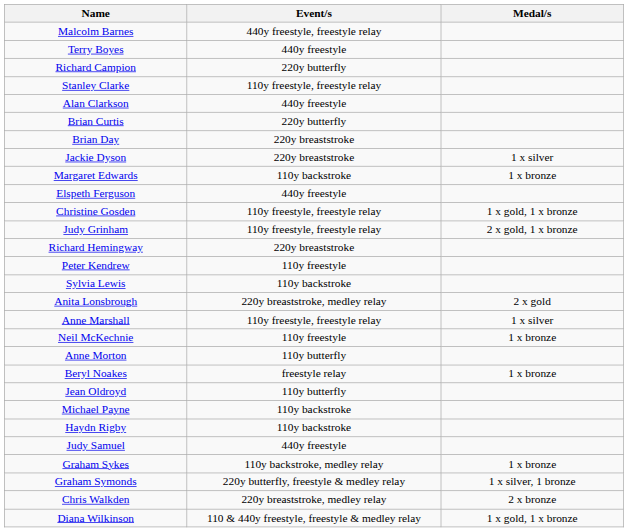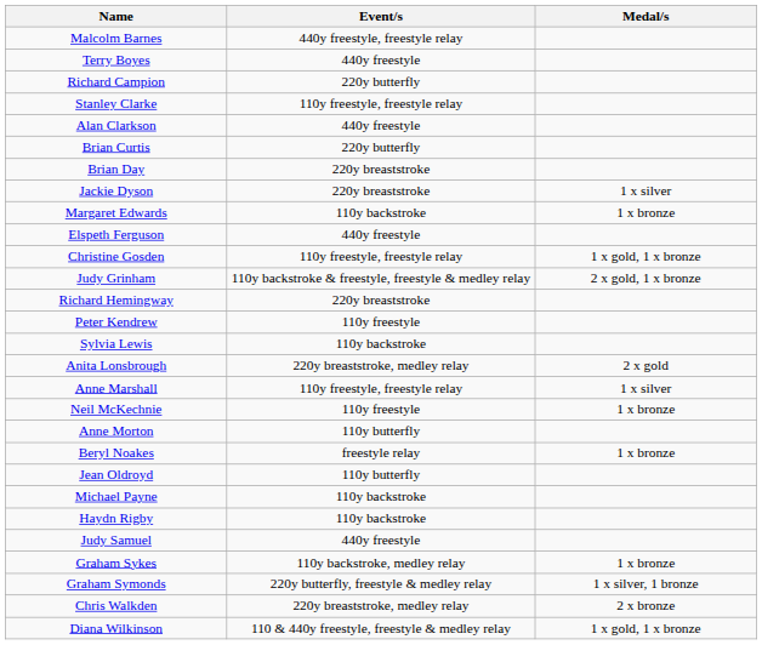 <table class="wikitable" style="text-align: center">
 <tr>
 <th width=250>Name</th>
 <th width=350>Event/s</th>
 <th width=250>Medal/s</th>
 </tr>
 <tr>
 <td><a href='#'>Malcolm Barnes</a></td>
 <td>440y freestyle, freestyle relay</td>
 <td></td>
 </tr>
 <tr>
 <td><a href='#'>Terry Boyes</a></td>
 <td>440y freestyle</td>
 <td></td>
 </tr>
 <tr>
 <td><a href='#'>Richard Campion</a></td>
 <td>220y butterfly</td>
 <td></td>
 </tr>
 <tr>
 <td><a href='#'>Stanley Clarke</a></td>
 <td>110y freestyle, freestyle relay</td>
 <td></td>
 </tr>
 <tr>
 <td><a href='#'>Alan Clarkson</a></td>
 <td>440y freestyle</td>
 <td></td>
 </tr>
 <tr>
 <td><a href='#'>Brian Curtis</a></td>
 <td>220y butterfly</td>
 <td></td>
 </tr>
 <tr>
 <td><a href='#'>Brian Day</a></td>
 <td>220y breaststroke</td>
 <td></td>
 </tr>
 <tr>
 <td><a href='#'>Jackie Dyson</a></td>
 <td>220y breaststroke</td>
 <td>1 x silver</td>
 </tr>
 <tr>
 <td><a href='#'>Margaret Edwards</a></td>
 <td>110y backstroke</td>
 <td>1 x bronze</td>
 </tr>
 <tr>
 <td><a href='#'>Elspeth Ferguson</a></td>
 <td>440y freestyle</td>
 <td></td>
 </tr>
 <tr>
 <td><a href='#'>Christine Gosden</a></td>
 <td>110y freestyle, freestyle relay</td>
 <td>1 x gold, 1 x bronze</td>
 </tr>
 <tr>
 <td><a href='#'>Judy Grinham</a></td>
-<td>110y freestyle, freestyle relay</td>
+<td>110y backstroke & freestyle, freestyle & medley relay</td>
 <td>2 x gold, 1 x bronze</td>
 </tr>
 <tr>
 <td><a href='#'>Richard Hemingway</a></td>
 <td>220y breaststroke</td>
 <td></td>
 </tr>
 <tr>
 <td><a href='#'>Peter Kendrew</a></td>
 <td>110y freestyle</td>
 <td></td>
 </tr>
 <tr>
 <td><a href='#'>Sylvia Lewis</a></td>
 <td>110y backstroke</td>
 <td></td>
 </tr>
 <tr>
 <td><a href='#'>Anita Lonsbrough</a></td>
 <td>220y breaststroke, medley relay</td>
 <td>2 x gold</td>
 </tr>
 <tr>
 <td><a href='#'>Anne Marshall</a></td>
 <td>110y freestyle, freestyle relay</td>
 <td>1 x silver</td>
 </tr>
 <tr>
 <td><a href='#'>Neil McKechnie</a></td>
 <td>110y freestyle</td>
 <td>1 x bronze</td>
 </tr>
 <tr>
 <td><a href='#'>Anne Morton</a></td>
 <td>110y butterfly</td>
 <td></td>
 </tr>
 <tr>
 <td><a href='#'>Beryl Noakes</a></td>
 <td>freestyle relay</td>
 <td>1 x bronze</td>
 </tr>
 <tr>
 <td><a href='#'>Jean Oldroyd</a></td>
 <td>110y butterfly</td>
 <td></td>
 </tr>
 <tr>
 <td><a href='#'>Michael Payne</a></td>
 <td>110y backstroke</td>
 <td></td>
 </tr>
 <tr>
 <td><a href='#'>Haydn Rigby</a></td>
 <td>110y backstroke</td>
 <td></td>
 </tr>
 <tr>
 <td><a href='#'>Judy Samuel</a></td>
 <td>440y freestyle</td>
 <td></td>
 </tr>
 <tr>
 <td><a href='#'>Graham Sykes</a></td>
 <td>110y backstroke, medley relay</td>
 <td>1 x bronze</td>
 </tr>
 <tr>
 <td><a href='#'>Graham Symonds</a></td>
 <td>220y butterfly, freestyle & medley relay</td>
 <td>1 x silver, 1 bronze</td>
 </tr>
 <tr>
 <td><a href='#'>Chris Walkden</a></td>
 <td>220y breaststroke, medley relay</td>
 <td>2 x bronze</td>
 </tr>
 <tr>
 <td><a href='#'>Diana Wilkinson</a></td>
 <td>110 & 440y freestyle, freestyle & medley relay</td>
 <td>1 x gold, 1 x bronze</td>
 </tr>
 </table>
